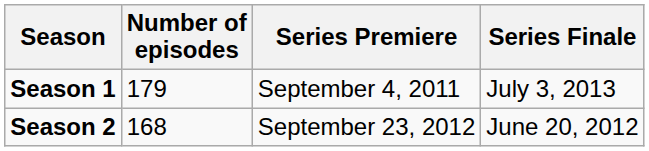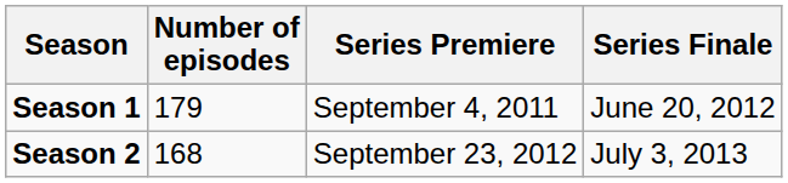 <table class="wikitable">
 <tr>
 <th>Season</th>
 <th>Number of<br>episodes</th>
 <th>Series Premiere</th>
 <th>Series Finale</th>
 </tr>
 <tr>
 <td><strong>Season 1</strong></td>
 <td>179</td>
 <td>September 4, 2011</td>
-<td>July 3, 2013</td>
+<td>June 20, 2012</td>
 </tr>
 <tr>
 <td><strong>Season 2</strong></td>
 <td>168</td>
 <td>September 23, 2012</td>
-<td>June 20, 2012</td>
+<td>July 3, 2013</td>
 </tr>
 </table>
